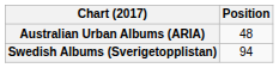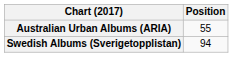 <table class="wikitable sortable plainrowheaders" style="text-align:center;">
 <tr>
 <th scope="col">Chart (2017)</th>
 <th scope="col">Position</th>
 </tr>
 <tr>
 <th scope="row">Australian Urban Albums (ARIA)</th>
-<td>48</td>
+<td>55</td>
 </tr>
 <tr>
 <th scope="row">Swedish Albums (Sverigetopplistan)</th>
 <td>94</td>
 </tr>
 </table>
